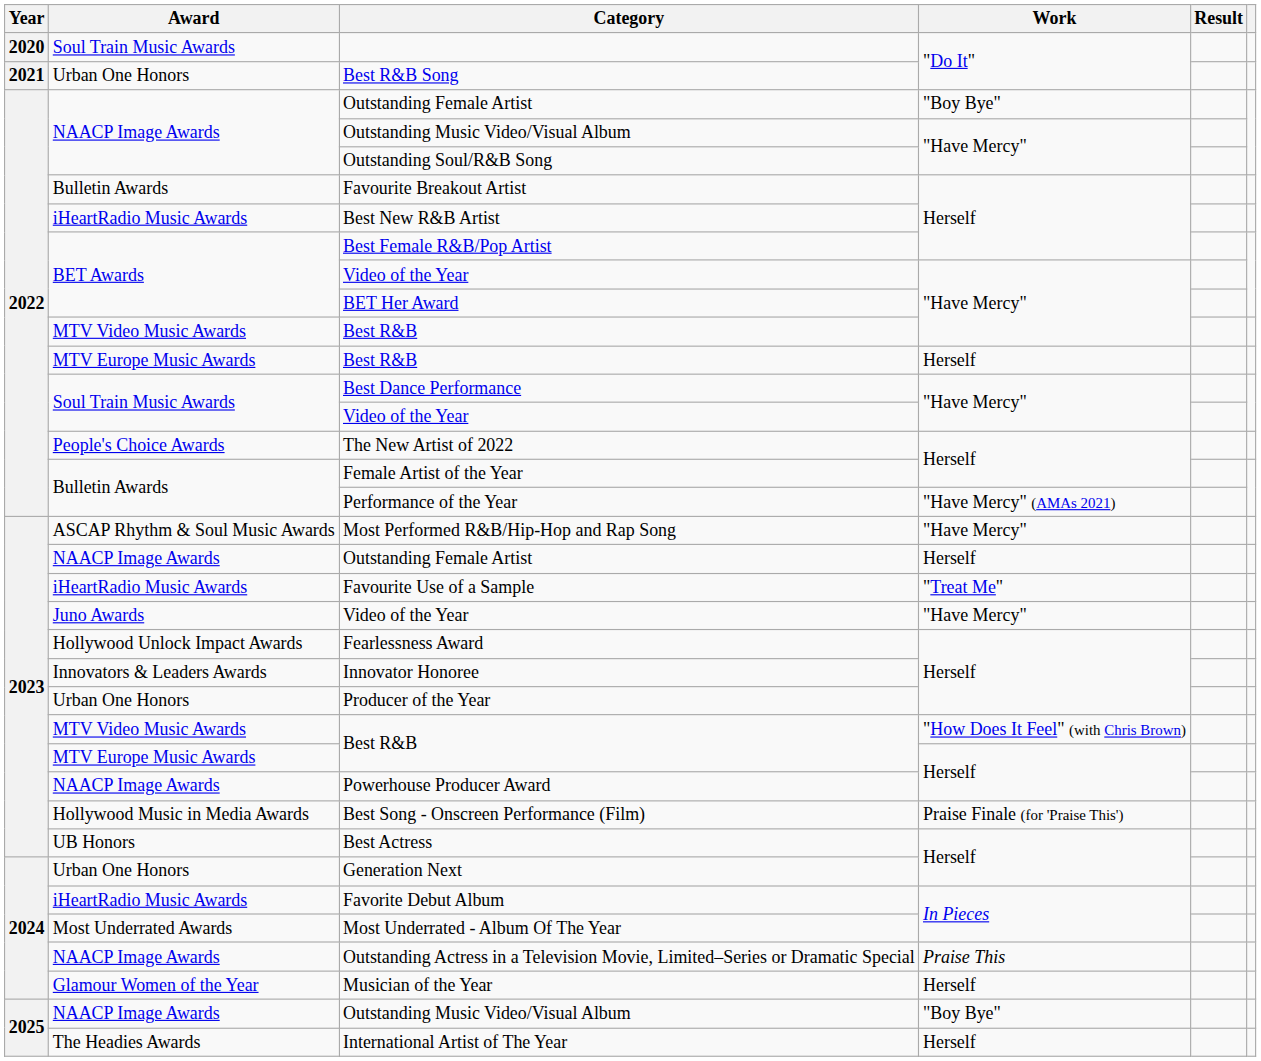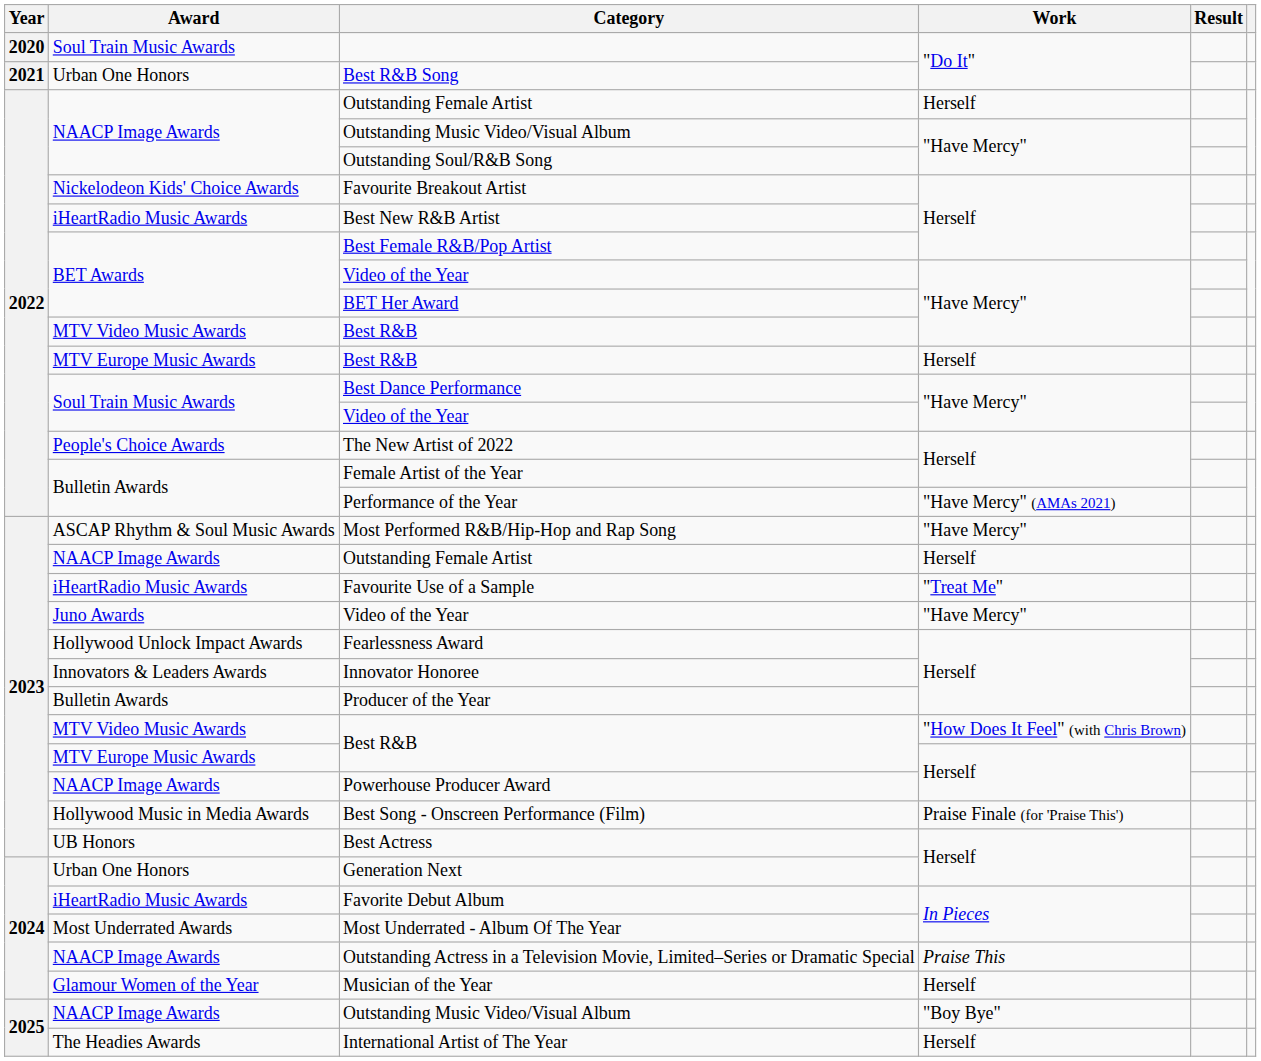 <table class="wikitable sortable plainrowheaders">
 <tr>
 <th scope="col">Year</th>
 <th scope="col">Award</th>
 <th scope="col">Category</th>
 <th scope="col">Work</th>
 <th scope="col">Result</th>
 <th scope="col" class="unsortable"></th>
 </tr>
 <tr>
 <th scope="row">2020</th>
 <td><a href='#'>Soul Train Music Awards</a></td>
 <td></td>
 <td rowspan="2">"<a href='#'>Do It</a>" </td>
 <td></td>
 <td style="text-align: center;"></td>
 </tr>
 <tr>
 <th scope="row">2021</th>
 <td>Urban One Honors</td>
 <td><a href='#'>Best R&B Song</a></td>
 <td></td>
 <td style="text-align: center;"></td>
 </tr>
 <tr>
 <th rowspan="15" scope="row">2022</th>
 <td rowspan="3"><a href='#'>NAACP Image Awards</a></td>
 <td>Outstanding Female Artist</td>
-<td>"Boy Bye"</td>
+<td>Herself</td>
 <td></td>
 <td rowspan="3" style="text-align:center;"></td>
 </tr>
 <tr>
 <td>Outstanding Music Video/Visual Album</td>
 <td rowspan="2">"Have Mercy"</td>
 <td></td>
 </tr>
 <tr>
 <td>Outstanding Soul/R&B Song</td>
 <td></td>
 </tr>
 <tr>
-<td>Bulletin Awards</td>
+<td><a href='#'>Nickelodeon Kids' Choice Awards</a></td>
 <td>Favourite Breakout Artist</td>
 <td rowspan="3">Herself</td>
 <td></td>
 <td></td>
 </tr>
 <tr>
 <td><a href='#'>iHeartRadio Music Awards</a></td>
 <td>Best New R&B Artist</td>
 <td></td>
 <td></td>
 </tr>
 <tr>
 <td rowspan="3"><a href='#'>BET Awards</a></td>
 <td><a href='#'>Best Female R&B/Pop Artist</a></td>
 <td></td>
 <td rowspan="3"></td>
 </tr>
 <tr>
 <td><a href='#'>Video of the Year</a></td>
 <td rowspan="3">"Have Mercy"</td>
 <td></td>
 </tr>
 <tr>
 <td><a href='#'>BET Her Award</a></td>
 <td></td>
 </tr>
 <tr>
 <td><a href='#'>MTV Video Music Awards</a></td>
 <td><a href='#'>Best R&B</a></td>
 <td></td>
 <td></td>
 </tr>
 <tr>
 <td><a href='#'>MTV Europe Music Awards</a></td>
 <td><a href='#'>Best R&B</a></td>
 <td>Herself</td>
 <td></td>
 <td></td>
 </tr>
 <tr>
 <td rowspan="2"><a href='#'>Soul Train Music Awards</a></td>
 <td><a href='#'>Best Dance Performance</a></td>
 <td rowspan="2">"Have Mercy"</td>
 <td></td>
 <td rowspan="2" style="text-align:center;"></td>
 </tr>
 <tr>
 <td><a href='#'>Video of the Year</a></td>
 <td></td>
 </tr>
 <tr>
 <td><a href='#'>People's Choice Awards</a></td>
 <td>The New Artist of 2022</td>
 <td rowspan="2">Herself</td>
 <td></td>
 <td></td>
 </tr>
 <tr>
 <td rowspan="2">Bulletin Awards</td>
 <td>Female Artist of the Year</td>
 <td></td>
 <td rowspan="2"></td>
 </tr>
 <tr>
 <td>Performance of the Year</td>
 <td>"Have Mercy" <small>(<a href='#'>AMAs 2021</a>)</small></td>
 <td></td>
 </tr>
 <tr>
 <th rowspan="12" scope="row">2023</th>
 <td>ASCAP Rhythm & Soul Music Awards</td>
 <td>Most Performed R&B/Hip-Hop and Rap Song</td>
 <td>"Have Mercy"</td>
 <td></td>
 <td></td>
 </tr>
 <tr>
 <td><a href='#'>NAACP Image Awards</a></td>
 <td>Outstanding Female Artist</td>
 <td>Herself</td>
 <td></td>
 <td></td>
 </tr>
 <tr>
 <td><a href='#'>iHeartRadio Music Awards</a></td>
 <td>Favourite Use of a Sample</td>
 <td>"<a href='#'>Treat Me</a>"</td>
 <td></td>
 <td></td>
 </tr>
 <tr>
 <td><a href='#'>Juno Awards</a></td>
 <td>Video of the Year</td>
 <td>"Have Mercy"</td>
 <td></td>
 <td></td>
 </tr>
 <tr>
 <td>Hollywood Unlock Impact Awards</td>
 <td>Fearlessness Award</td>
 <td rowspan="3">Herself</td>
 <td></td>
 <td></td>
 </tr>
 <tr>
 <td>Innovators & Leaders Awards</td>
 <td>Innovator Honoree</td>
 <td></td>
 <td></td>
 </tr>
 <tr>
-<td>Urban One Honors</td>
+<td>Bulletin Awards</td>
 <td>Producer of the Year</td>
 <td></td>
 <td></td>
 </tr>
 <tr>
 <td><a href='#'>MTV Video Music Awards</a></td>
 <td rowspan="2">Best R&B</td>
 <td>"<a href='#'>How Does It Feel</a>" <small>(with <a href='#'>Chris Brown</a>)</small></td>
 <td></td>
 <td></td>
 </tr>
 <tr>
 <td><a href='#'>MTV Europe Music Awards</a></td>
 <td rowspan="2">Herself</td>
 <td></td>
 <td></td>
 </tr>
 <tr>
 <td><a href='#'>NAACP Image Awards</a></td>
 <td>Powerhouse Producer Award</td>
 <td></td>
 <td></td>
 </tr>
 <tr>
 <td>Hollywood Music in Media Awards</td>
 <td>Best Song - Onscreen Performance (Film)</td>
 <td>Praise Finale <small>(for 'Praise This')</small></td>
 <td></td>
 <td></td>
 </tr>
 <tr>
 <td>UB Honors</td>
 <td>Best Actress</td>
 <td rowspan="2">Herself</td>
 <td></td>
 <td></td>
 </tr>
 <tr>
 <th rowspan="5" scope="row">2024</th>
 <td>Urban One Honors</td>
 <td>Generation Next</td>
 <td></td>
 <td></td>
 </tr>
 <tr>
 <td><a href='#'>iHeartRadio Music Awards</a></td>
 <td>Favorite Debut Album</td>
 <td rowspan="2"><a href='#'><em>In Pieces</em></a></td>
 <td></td>
 <td></td>
 </tr>
 <tr>
 <td>Most Underrated Awards</td>
 <td>Most Underrated - Album Of The Year</td>
 <td></td>
 <td></td>
 </tr>
 <tr>
 <td><a href='#'>NAACP Image Awards</a></td>
 <td>Outstanding Actress in a Television Movie, Limited–Series or Dramatic Special</td>
 <td><em>Praise This</em></td>
 <td></td>
 <td></td>
 </tr>
 <tr>
 <td><a href='#'>Glamour Women of the Year</a></td>
 <td>Musician of the Year</td>
 <td>Herself</td>
 <td></td>
 <td></td>
 </tr>
 <tr>
 <th rowspan="2" scope="row">2025</th>
 <td><a href='#'>NAACP Image Awards</a></td>
 <td>Outstanding Music Video/Visual Album</td>
 <td>"Boy Bye"</td>
 <td></td>
 <td></td>
 </tr>
 <tr>
 <td>The Headies Awards</td>
 <td>International Artist of The Year</td>
 <td>Herself</td>
 <td></td>
 <td></td>
 </tr>
 </table>
